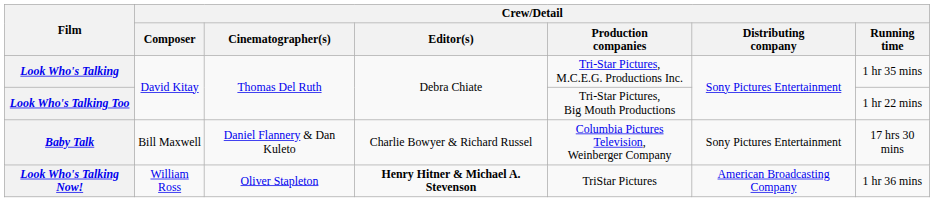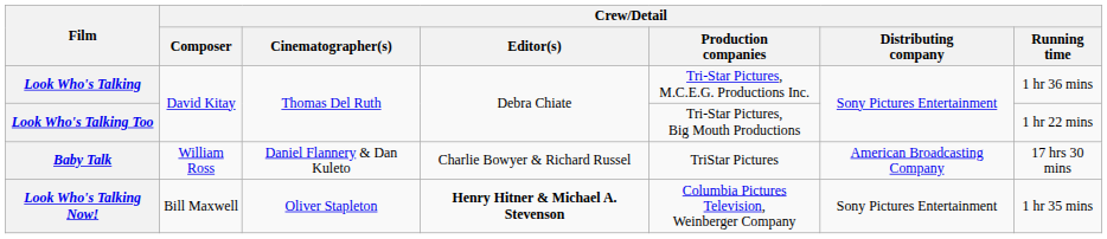 <table class="wikitable sortable" style="text-align:center; width:99%;">
 <tr>
 <th rowspan="2">Film</th>
 <th colspan="7">Crew/Detail</th>
 </tr>
 <tr>
 <th style="text-align:center;">Composer</th>
 <th style="text-align:center;">Cinematographer(s)</th>
 <th style="text-align:center;">Editor(s)</th>
 <th style="text-align:center;">Production<br>companies</th>
 <th style="text-align:center;">Distributing<br>company</th>
 <th style="text-align:center;">Running time</th>
 </tr>
 <tr>
 <th><em><a href='#'>Look Who's Talking</a></em></th>
 <td rowspan="2"><a href='#'>David Kitay</a></td>
 <td rowspan="2"><a href='#'>Thomas Del Ruth</a></td>
 <td rowspan="2">Debra Chiate</td>
 <td><a href='#'>Tri-Star Pictures</a>, <br>M.C.E.G. Productions Inc.</td>
 <td rowspan="2"><a href='#'>Sony Pictures Entertainment</a></td>
-<td>1 hr 35 mins</td>
+<td>1 hr 36 mins</td>
 </tr>
 <tr>
 <th><em><a href='#'>Look Who's Talking Too</a></em></th>
 <td>Tri-Star Pictures, <br>Big Mouth Productions</td>
 <td>1 hr 22 mins</td>
 </tr>
 <tr>
 <th><em><a href='#'>Baby Talk</a></em></th>
-<td>Bill Maxwell</td>
+<td><a href='#'>William Ross</a></td>
 <td><a href='#'>Daniel Flannery</a> & Dan Kuleto</td>
 <td>Charlie Bowyer & Richard Russel</td>
-<td><a href='#'>Columbia Pictures Television</a>, <br>Weinberger Company</td>
-<td>Sony Pictures Entertainment</td>
+<td>TriStar Pictures</td>
+<td><a href='#'>American Broadcasting Company</a></td>
 <td>17 hrs 30 mins <br></td>
 </tr>
 <tr>
 <th><em><a href='#'>Look Who's Talking Now!</a></em></th>
-<td><a href='#'>William Ross</a></td>
+<td>Bill Maxwell</td>
 <td><a href='#'>Oliver Stapleton</a></td>
 <td><strong>Henry Hitner & Michael A. Stevenson</strong></td>
-<td>TriStar Pictures</td>
-<td><a href='#'>American Broadcasting Company</a></td>
-<td>1 hr 36 mins</td>
+<td><a href='#'>Columbia Pictures Television</a>, <br>Weinberger Company</td>
+<td>Sony Pictures Entertainment</td>
+<td>1 hr 35 mins</td>
 </tr>
 </table>
